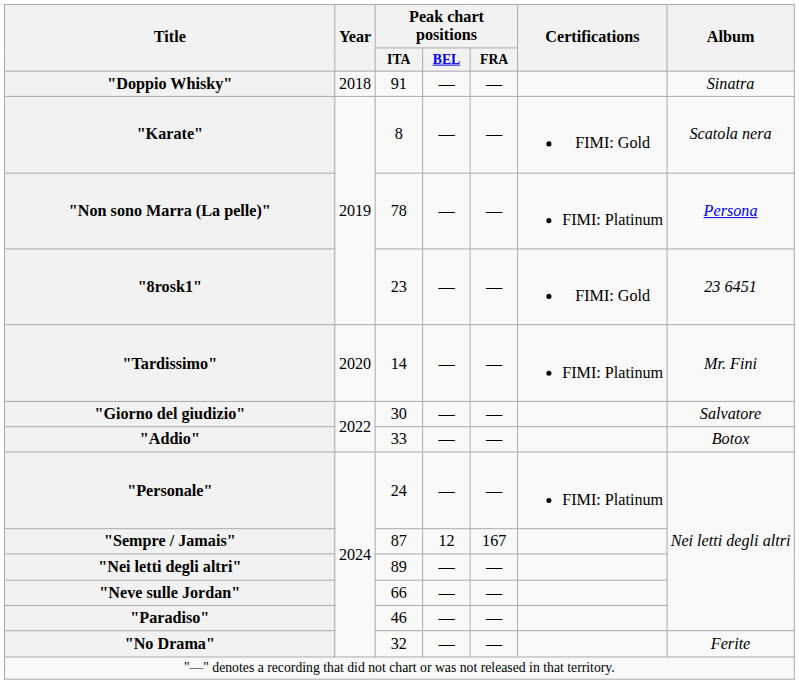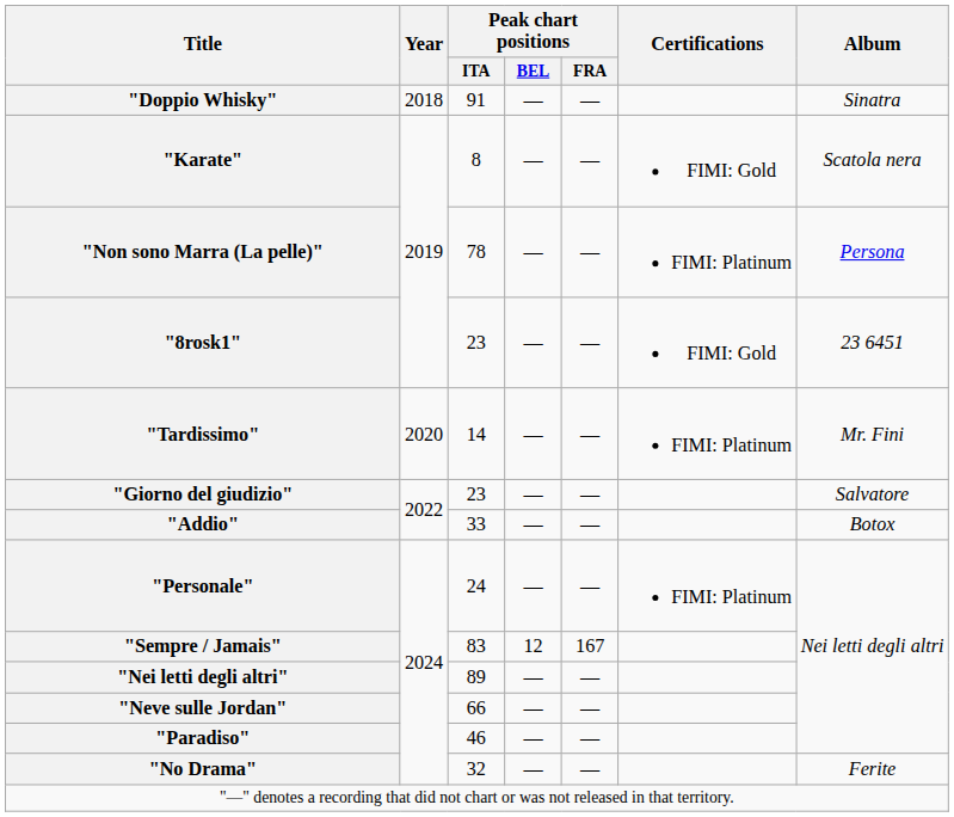 <table class="wikitable plainrowheaders" style="text-align:center;">
 <tr>
 <th scope="col" rowspan="2" style="width:20em;">Title</th>
 <th scope="col" rowspan="2" style="width:1em;">Year</th>
 <th scope="col" colspan="3">Peak chart positions</th>
 <th scope="col" rowspan="2">Certifications</th>
 <th scope="col" rowspan="2">Album</th>
 </tr>
 <tr>
 <th scope="col" style="width:3em;font-size:85%;">ITA<br></th>
 <th scope="col" style="width:3em;font-size:85%;"><a href='#'>BEL</a></th>
 <th scope="col" style="width:3em;font-size:85%;">FRA</th>
 </tr>
 <tr>
 <th scope="row">"Doppio Whisky"<br></th>
 <td>2018</td>
 <td>91</td>
 <td>—</td>
 <td>—</td>
 <td></td>
 <td><em>Sinatra</em></td>
 </tr>
 <tr>
 <th scope="row">"Karate"<br></th>
 <td rowspan="3">2019</td>
 <td>8</td>
 <td>—</td>
 <td>—</td>
 <td><br><ul><li>FIMI: Gold</li></ul></td>
 <td><em>Scatola nera</em></td>
 </tr>
 <tr>
 <th scope="row">"Non sono Marra (La pelle)"<br></th>
 <td>78</td>
 <td>—</td>
 <td>—</td>
 <td><br><ul><li>FIMI: Platinum</li></ul></td>
 <td><em><a href='#'>Persona</a></em></td>
 </tr>
 <tr>
 <th scope="row">"8rosk1"<br></th>
 <td>23</td>
 <td>—</td>
 <td>—</td>
 <td><br><ul><li>FIMI: Gold</li></ul></td>
 <td><em>23 6451</em></td>
 </tr>
 <tr>
 <th scope="row">"Tardissimo"<br></th>
 <td>2020</td>
 <td>14</td>
 <td>—</td>
 <td>—</td>
 <td><br><ul><li>FIMI: Platinum</li></ul></td>
 <td><em>Mr. Fini</em></td>
 </tr>
 <tr>
 <th scope="row">"Giorno del giudizio"<br></th>
 <td rowspan="2">2022</td>
-<td>30</td>
+<td>23</td>
 <td>—</td>
 <td>—</td>
 <td></td>
 <td><em>Salvatore</em></td>
 </tr>
 <tr>
 <th scope="row">"Addio"<br></th>
 <td>33</td>
 <td>—</td>
 <td>—</td>
 <td></td>
 <td><em>Botox</em></td>
 </tr>
 <tr>
 <th scope="row">"Personale"<br></th>
 <td rowspan="6">2024</td>
 <td>24</td>
 <td>—</td>
 <td>—</td>
 <td><br><ul><li>FIMI: Platinum</li></ul></td>
 <td rowspan="5"><em>Nei letti degli altri</em></td>
 </tr>
 <tr>
 <th scope="row">"Sempre / Jamais"<br></th>
-<td>87</td>
+<td>83</td>
 <td>12</td>
 <td>167</td>
 <td></td>
 </tr>
 <tr>
 <th scope="row">"Nei letti degli altri"</th>
 <td>89</td>
 <td>—</td>
 <td>—</td>
 <td></td>
 </tr>
 <tr>
 <th scope="row">"Neve sulle Jordan"<br></th>
 <td>66</td>
 <td>—</td>
 <td>—</td>
 <td></td>
 </tr>
 <tr>
 <th scope="row">"Paradiso"<br></th>
 <td>46</td>
 <td>—</td>
 <td>—</td>
 <td></td>
 </tr>
 <tr>
 <th scope="row">"No Drama"<br></th>
 <td>32</td>
 <td>—</td>
 <td>—</td>
 <td></td>
 <td><em>Ferite</em></td>
 </tr>
 <tr>
 <td style="text-align:center; font-size:85%;" colspan="22">"—" denotes a recording that did not chart or was not released in that territory.</td>
 </tr>
 </table>
